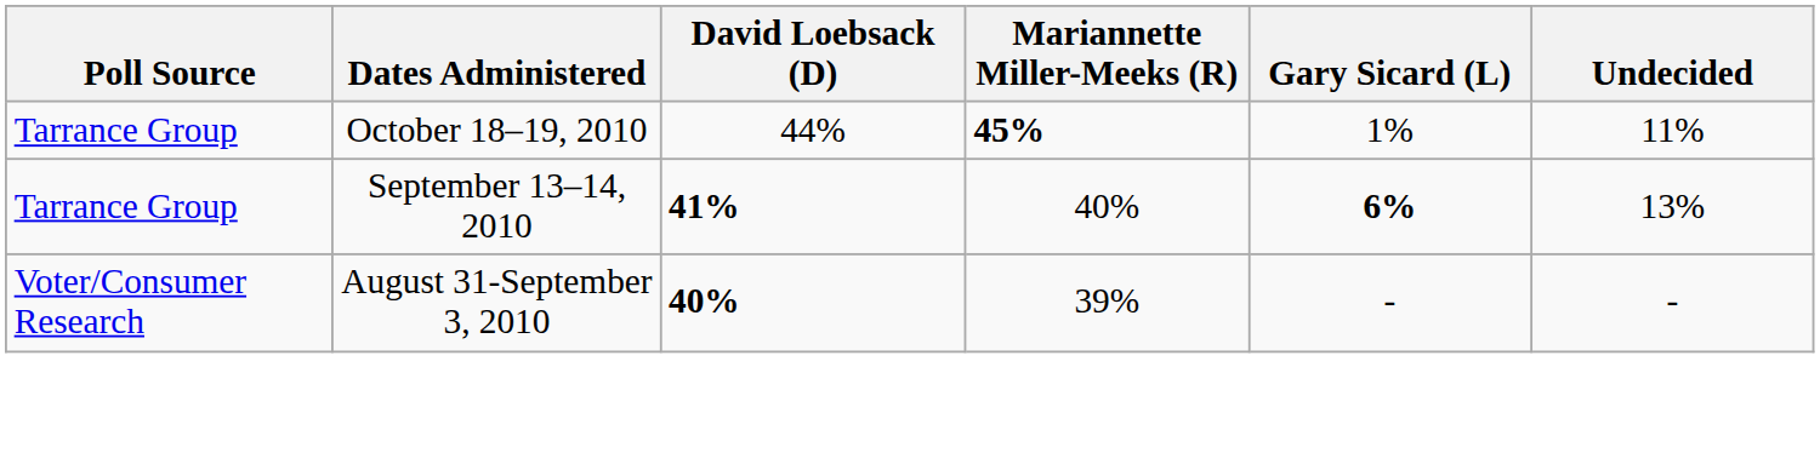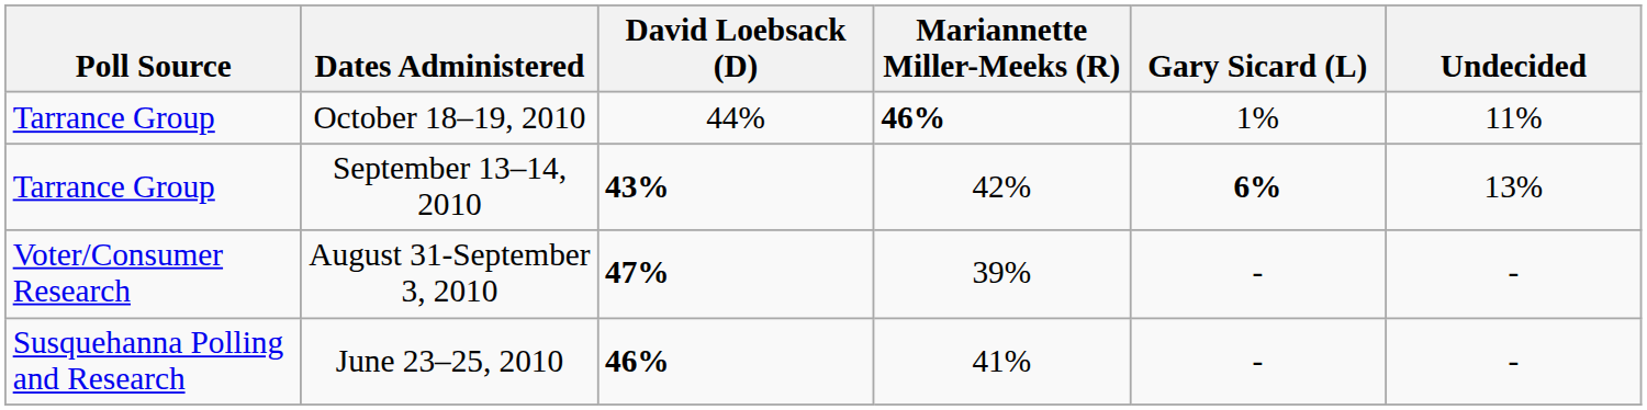 <table class="wikitable">
 <tr valign=bottom>
 <th width='140'>Poll Source</th>
 <th width='140'>Dates Administered</th>
 <th width='130'>David Loebsack (D)</th>
 <th width='120'>Mariannette Miller-Meeks (R)</th>
 <th width='120'>Gary Sicard (L)</th>
 <th width='120'>Undecided</th>
 </tr>
 <tr>
 <td><a href='#'>Tarrance Group</a></td>
 <td align=center>October 18–19, 2010</td>
 <td align=center>44%</td>
-<td><strong>45%</strong></td>
+<td><strong>46%</strong></td>
 <td align=center>1%</td>
 <td align=center>11%</td>
 </tr>
 <tr>
 <td><a href='#'>Tarrance Group</a></td>
 <td align=center>September 13–14, 2010</td>
-<td><strong>41%</strong></td>
-<td align=center>40%</td>
+<td><strong>43%</strong></td>
+<td align=center>42%</td>
 <td align=center><strong>6%</strong></td>
 <td align=center>13%</td>
 </tr>
 <tr>
 <td><a href='#'>Voter/Consumer Research</a></td>
 <td align=center>August 31-September 3, 2010</td>
-<td><strong>40%</strong></td>
+<td><strong>47%</strong></td>
 <td align=center>39%</td>
 <td align=center>-</td>
 <td align=center>-</td>
 </tr>
+<tr>
+<td><a href='#'>Susquehanna Polling and Research</a></td>
+<td align=center>June 23–25, 2010</td>
+<td><strong>46%</strong></td>
+<td align=center>41%</td>
+<td align=center>-</td>
+<td align=center>-</td>
+</tr>
 </table>
